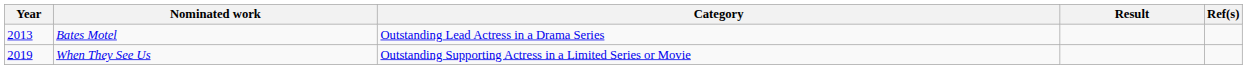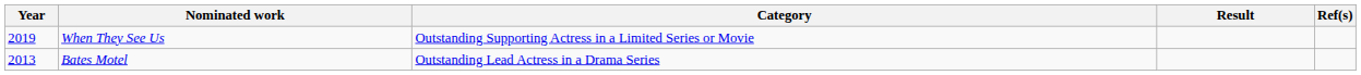 <table class="wikitable">
 <tr>
 <th width=4%>Year</th>
 <th width=27%>Nominated work</th>
 <th width=57%>Category</th>
 <th width=12%>Result</th>
 <th width=4%>Ref(s)</th>
 </tr>
 <tr>
+<td><a href='#'>2019</a></td>
+<td><em><a href='#'>When They See Us</a></em></td>
+<td><a href='#'>Outstanding Supporting Actress in a Limited Series or Movie</a></td>
+<td></td>
+<td></td>
+</tr>
+<tr>
 <td><a href='#'>2013</a></td>
 <td><em><a href='#'>Bates Motel</a></em></td>
 <td><a href='#'>Outstanding Lead Actress in a Drama Series</a></td>
 <td></td>
 <td></td>
 </tr>
-<tr>
-<td><a href='#'>2019</a></td>
-<td><em><a href='#'>When They See Us</a></em></td>
-<td><a href='#'>Outstanding Supporting Actress in a Limited Series or Movie</a></td>
-<td></td>
-<td></td>
-</tr>
 </table>
